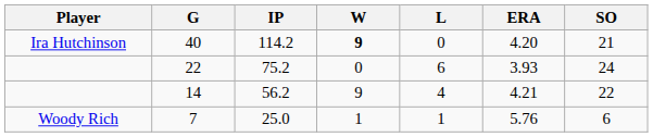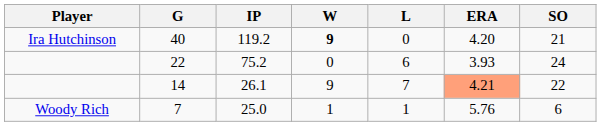 <table class="wikitable sortable">
 <tr>
 <th bgcolor="#DDDDFF" width="16%">Player</th>
 <th bgcolor="#DDDDFF" width="9%">G</th>
 <th bgcolor="#DDDDFF" width="9%">IP</th>
 <th bgcolor="#DDDDFF" width="9%">W</th>
 <th bgcolor="#DDDDFF" width="9%">L</th>
 <th bgcolor="#DDDDFF" width="9%">ERA</th>
 <th bgcolor="#DDDDFF" width="9%">SO</th>
 </tr>
 <tr align="center">
 <td><a href='#'>Ira Hutchinson</a></td>
 <td>40</td>
-<td>114.2</td>
+<td>119.2</td>
 <td><strong>9</strong></td>
 <td>0</td>
 <td>4.20</td>
 <td>21</td>
 </tr>
 <tr align=center>
 <td></td>
 <td>22</td>
 <td>75.2</td>
 <td>0</td>
 <td>6</td>
 <td>3.93</td>
 <td>24</td>
 </tr>
 <tr align="center">
 <td></td>
 <td>14</td>
-<td>56.2</td>
+<td>26.1</td>
 <td>9</td>
-<td>4</td>
-<td>4.21</td>
+<td>7</td>
+<td style="background: lightsalmon;">4.21</td>
 <td>22</td>
 </tr>
 <tr align="center">
 <td><a href='#'>Woody Rich</a></td>
 <td>7</td>
 <td>25.0</td>
 <td>1</td>
 <td>1</td>
 <td>5.76</td>
 <td>6</td>
 </tr>
 </table>
